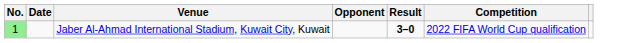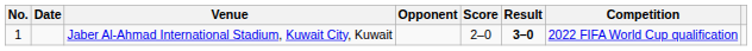 <table class="wikitable sortable">
 <tr>
 <th scope="col">No.</th>
 <th scope="col">Date</th>
 <th scope="col">Venue</th>
 <th scope="col">Opponent</th>
+<th scope="col">Score</th>
 <th scope="col">Result</th>
 <th scope="col">Competition</th>
 <th scope="col" class="unsortable"></th>
 </tr>
 <tr>
-<td style="background: lightgreen; text-align:center">1</td>
+<td style="text-align:center">1</td>
 <td></td>
 <td><a href='#'>Jaber Al-Ahmad International Stadium</a>, <a href='#'>Kuwait City</a>, Kuwait</td>
 <td></td>
+<td style="text-align:center">2–0</td>
 <td style="text-align:center"><strong>3–0</strong></td>
 <td><a href='#'>2022 FIFA World Cup qualification</a></td>
 <td></td>
 </tr>
 </table>
